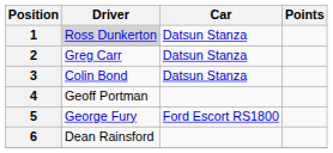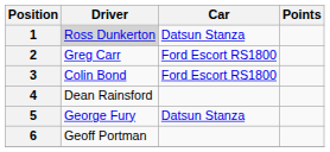 <table class="wikitable" border="1">
 <tr>
 <th>Position</th>
 <th>Driver</th>
 <th>Car</th>
 <th>Points</th>
 </tr>
 <tr>
 <th>1</th>
 <td style="background: lightgrey;"><a href='#'>Ross Dunkerton</a></td>
 <td><a href='#'>Datsun Stanza</a></td>
 <td align="center"></td>
 </tr>
 <tr>
 <th>2</th>
 <td><a href='#'>Greg Carr</a></td>
-<td><a href='#'>Datsun Stanza</a></td>
+<td><a href='#'>Ford Escort RS1800</a></td>
 <td align="center"></td>
 </tr>
 <tr>
 <th>3</th>
 <td><a href='#'>Colin Bond</a></td>
-<td><a href='#'>Datsun Stanza</a></td>
+<td><a href='#'>Ford Escort RS1800</a></td>
 <td align="center"></td>
 </tr>
 <tr>
 <th>4</th>
-<td>Geoff Portman</td>
+<td>Dean Rainsford</td>
 <td></td>
 <td align="center"></td>
 </tr>
 <tr>
 <th>5</th>
 <td><a href='#'>George Fury</a></td>
-<td><a href='#'>Ford Escort RS1800</a></td>
+<td><a href='#'>Datsun Stanza</a></td>
 <td align="center"></td>
 </tr>
 <tr>
 <th>6</th>
-<td>Dean Rainsford</td>
+<td>Geoff Portman</td>
 <td></td>
 <td align="center"></td>
 </tr>
 <tr>
 </tr>
 </table>
